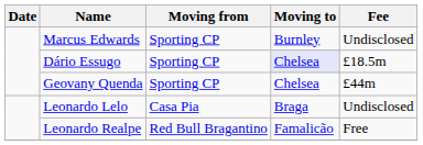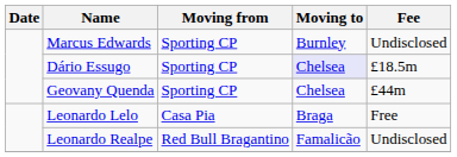 <table class="wikitable sortable">
 <tr>
 <th>Date</th>
 <th>Name</th>
 <th>Moving from</th>
 <th>Moving to</th>
 <th>Fee</th>
 </tr>
 <tr>
 <td rowspan=3><strong></strong></td>
 <td> <a href='#'>Marcus Edwards</a></td>
 <td><a href='#'>Sporting CP</a></td>
 <td> <a href='#'>Burnley</a></td>
 <td>Undisclosed</td>
 </tr>
 <tr>
 <td> <a href='#'>Dário Essugo</a></td>
 <td><a href='#'>Sporting CP</a></td>
 <td style="background: lavender;"> <a href='#'>Chelsea</a></td>
 <td>£18.5m</td>
 </tr>
 <tr>
 <td> <a href='#'>Geovany Quenda</a></td>
 <td><a href='#'>Sporting CP</a></td>
 <td> <a href='#'>Chelsea</a></td>
 <td>£44m</td>
 </tr>
 <tr>
 <td rowspan=2><strong></strong></td>
 <td> <a href='#'>Leonardo Lelo</a></td>
 <td><a href='#'>Casa Pia</a></td>
 <td><a href='#'>Braga</a></td>
-<td>Undisclosed</td>
+<td>Free</td>
 </tr>
 <tr>
 <td> <a href='#'>Leonardo Realpe</a></td>
 <td> <a href='#'>Red Bull Bragantino</a></td>
 <td><a href='#'>Famalicão</a></td>
-<td>Free</td>
+<td>Undisclosed</td>
 </tr>
 <tr>
 </tr>
 </table>
